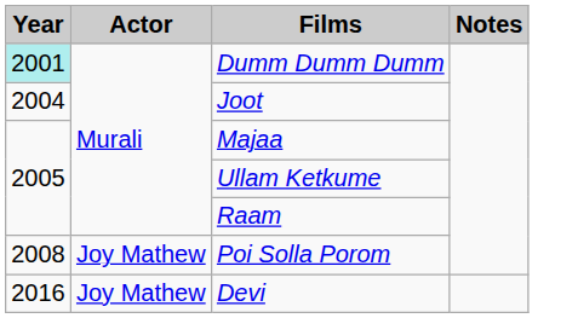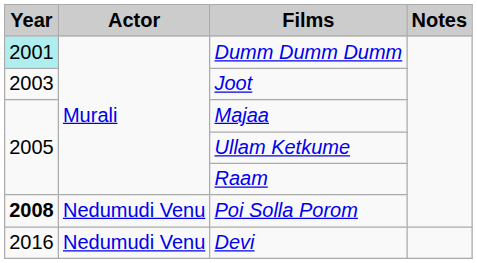 <table class="wikitable">
 <tr>
 <th style="background:#ccc;">Year</th>
 <th style="background:#ccc;">Actor</th>
 <th style="background:#ccc;">Films</th>
 <th style="background:#ccc;">Notes</th>
 </tr>
 <tr>
 <td style="background: paleturquoise;">2001</td>
 <td rowspan="5"><a href='#'>Murali</a></td>
 <td><em><a href='#'>Dumm Dumm Dumm</a></em></td>
 <td rowspan="6"></td>
 </tr>
 <tr>
-<td>2004</td>
+<td>2003</td>
 <td><em><a href='#'>Joot</a></em></td>
 </tr>
 <tr>
 <td rowspan="3">2005</td>
 <td><em><a href='#'>Majaa</a></em></td>
 </tr>
 <tr>
 <td><em><a href='#'>Ullam Ketkume</a></em></td>
 </tr>
 <tr>
 <td><em><a href='#'>Raam</a></em></td>
 </tr>
 <tr>
-<td>2008</td>
-<td><a href='#'>Joy Mathew</a></td>
+<td><strong>2008</strong></td>
+<td><a href='#'>Nedumudi Venu</a></td>
 <td><em><a href='#'>Poi Solla Porom</a></em></td>
 </tr>
 <tr>
 <td>2016</td>
-<td><a href='#'>Joy Mathew</a></td>
+<td><a href='#'>Nedumudi Venu</a></td>
 <td><em><a href='#'>Devi</a></em></td>
 <td></td>
 </tr>
 </table>
